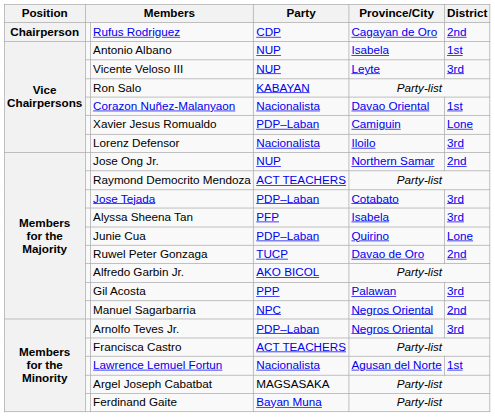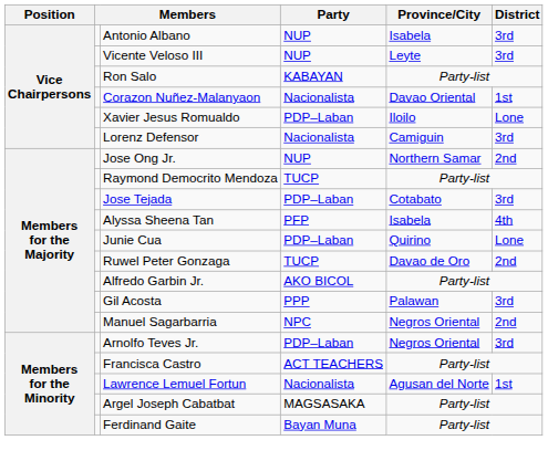 <table class="wikitable" style="font-size: 100%;">
 <tr>
 <th>Position</th>
 <th colspan="2">Members</th>
 <th>Party</th>
 <th>Province/City</th>
 <th>District</th>
 </tr>
 <tr>
-<th>Chairperson</th>
-<td></td>
-<td><a href='#'>Rufus Rodriguez</a></td>
-<td><a href='#'>CDP</a></td>
-<td><a href='#'>Cagayan de Oro</a></td>
-<td><a href='#'>2nd</a></td>
-</tr>
-<tr>
 <th rowspan="6">Vice<br>Chairpersons</th>
 <td></td>
 <td>Antonio Albano</td>
 <td><a href='#'>NUP</a></td>
 <td><a href='#'>Isabela</a></td>
-<td><a href='#'>1st</a></td>
+<td><a href='#'>3rd</a></td>
 </tr>
 <tr>
 <td></td>
 <td>Vicente Veloso III</td>
 <td><a href='#'>NUP</a></td>
 <td><a href='#'>Leyte</a></td>
 <td><a href='#'>3rd</a></td>
 </tr>
 <tr>
 <td></td>
 <td>Ron Salo</td>
 <td><a href='#'>KABAYAN</a></td>
 <td align="center" colspan="2"><em>Party-list</em></td>
 </tr>
 <tr>
 <td></td>
 <td><a href='#'>Corazon Nuñez-Malanyaon</a></td>
 <td><a href='#'>Nacionalista</a></td>
 <td><a href='#'>Davao Oriental</a></td>
 <td><a href='#'>1st</a></td>
 </tr>
 <tr>
 <td></td>
 <td>Xavier Jesus Romualdo</td>
 <td><a href='#'>PDP–Laban</a></td>
-<td><a href='#'>Camiguin</a></td>
+<td><a href='#'>Iloilo</a></td>
 <td><a href='#'>Lone</a></td>
 </tr>
 <tr>
 <td></td>
 <td>Lorenz Defensor</td>
 <td><a href='#'>Nacionalista</a></td>
-<td><a href='#'>Iloilo</a></td>
+<td><a href='#'>Camiguin</a></td>
 <td><a href='#'>3rd</a></td>
 </tr>
 <tr>
 <th rowspan="9">Members<br>for the<br>Majority</th>
 <td></td>
 <td>Jose Ong Jr.</td>
 <td><a href='#'>NUP</a></td>
 <td><a href='#'>Northern Samar</a></td>
 <td><a href='#'>2nd</a></td>
 </tr>
 <tr>
 <td></td>
 <td>Raymond Democrito Mendoza</td>
-<td><a href='#'>ACT TEACHERS</a></td>
+<td><a href='#'>TUCP</a></td>
 <td align="center" colspan="2"><em>Party-list</em></td>
 </tr>
 <tr>
 <td></td>
 <td><a href='#'>Jose Tejada</a></td>
 <td><a href='#'>PDP–Laban</a></td>
 <td><a href='#'>Cotabato</a></td>
 <td><a href='#'>3rd</a></td>
 </tr>
 <tr>
 <td></td>
 <td>Alyssa Sheena Tan</td>
 <td><a href='#'>PFP</a></td>
 <td><a href='#'>Isabela</a></td>
-<td><a href='#'>3rd</a></td>
+<td><a href='#'>4th</a></td>
 </tr>
 <tr>
 <td></td>
 <td>Junie Cua</td>
 <td><a href='#'>PDP–Laban</a></td>
 <td><a href='#'>Quirino</a></td>
 <td><a href='#'>Lone</a></td>
 </tr>
 <tr>
 <td></td>
 <td>Ruwel Peter Gonzaga</td>
 <td><a href='#'>TUCP</a></td>
 <td><a href='#'>Davao de Oro</a></td>
 <td><a href='#'>2nd</a></td>
 </tr>
 <tr>
 <td></td>
 <td>Alfredo Garbin Jr.</td>
 <td><a href='#'>AKO BICOL</a></td>
 <td align="center" colspan="2"><em>Party-list</em></td>
 </tr>
 <tr>
 <td></td>
 <td>Gil Acosta</td>
 <td><a href='#'>PPP</a></td>
 <td><a href='#'>Palawan</a></td>
 <td><a href='#'>3rd</a></td>
 </tr>
 <tr>
 <td></td>
 <td>Manuel Sagarbarria</td>
 <td><a href='#'>NPC</a></td>
 <td><a href='#'>Negros Oriental</a></td>
 <td><a href='#'>2nd</a></td>
 </tr>
 <tr>
 <th rowspan="5">Members<br>for the<br>Minority</th>
 <td></td>
 <td>Arnolfo Teves Jr.</td>
 <td><a href='#'>PDP–Laban</a></td>
 <td><a href='#'>Negros Oriental</a></td>
 <td><a href='#'>3rd</a></td>
 </tr>
 <tr>
 <td></td>
 <td>Francisca Castro</td>
 <td><a href='#'>ACT TEACHERS</a></td>
 <td align="center" colspan="2"><em>Party-list</em></td>
 </tr>
 <tr>
 <td></td>
 <td><a href='#'>Lawrence Lemuel Fortun</a></td>
 <td><a href='#'>Nacionalista</a></td>
 <td><a href='#'>Agusan del Norte</a></td>
 <td><a href='#'>1st</a></td>
 </tr>
 <tr>
 <td></td>
 <td>Argel Joseph Cabatbat</td>
 <td>MAGSASAKA</td>
 <td align="center" colspan="2"><em>Party-list</em></td>
 </tr>
 <tr>
 <td></td>
 <td>Ferdinand Gaite</td>
 <td><a href='#'>Bayan Muna</a></td>
 <td align="center" colspan="2"><em>Party-list</em></td>
 </tr>
 </table>
